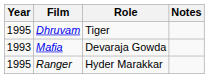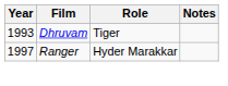 <table class="wikitable sortable">
 <tr>
 <th>Year</th>
 <th>Film</th>
 <th>Role</th>
 <th>Notes</th>
 </tr>
 <tr>
-<td>1995</td>
+<td>1993</td>
 <td><em><a href='#'>Dhruvam</a></em></td>
 <td>Tiger</td>
 <td></td>
 </tr>
 <tr>
-<td>1993</td>
-<td><em><a href='#'>Mafia</a></em></td>
-<td>Devaraja Gowda</td>
-<td></td>
-</tr>
-<tr>
-<td>1995</td>
+<td>1997</td>
 <td><em>Ranger</em></td>
 <td>Hyder Marakkar</td>
 <td></td>
 </tr>
 </table>
